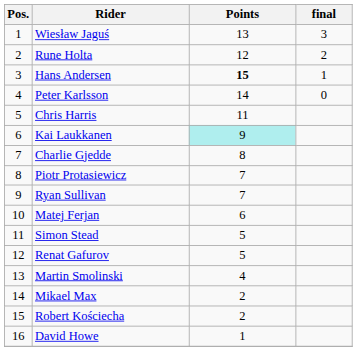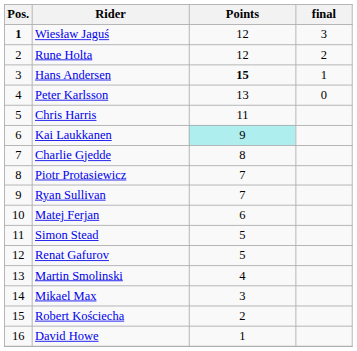 <table class=wikitable style="font-size:93%; text-align:center;">
 <tr>
 <th width=25px>Pos.</th>
 <th width=180px>Rider</th>
 <th width=120px>Points</th>
 <th width=60px>final</th>
 </tr>
 <tr>
-<td>1</td>
+<td><strong>1</strong></td>
 <td style="text-align:left;"> <a href='#'>Wiesław Jaguś</a></td>
-<td>13</td>
+<td>12</td>
 <td>3</td>
 </tr>
 <tr>
 <td>2</td>
 <td style="text-align:left;"> <a href='#'>Rune Holta</a></td>
 <td>12</td>
 <td>2</td>
 </tr>
 <tr>
 <td>3</td>
 <td style="text-align:left;"> <a href='#'>Hans Andersen</a></td>
 <td><strong>15</strong></td>
 <td>1</td>
 </tr>
 <tr>
 <td>4</td>
 <td style="text-align:left;"> <a href='#'>Peter Karlsson</a></td>
-<td>14</td>
+<td>13</td>
 <td>0</td>
 </tr>
 <tr>
 <td>5</td>
 <td style="text-align:left;"> <a href='#'>Chris Harris</a></td>
 <td>11</td>
 <td></td>
 </tr>
 <tr>
 <td>6</td>
 <td style="text-align:left;"> <a href='#'>Kai Laukkanen</a></td>
 <td style="background: paleturquoise;">9</td>
 <td></td>
 </tr>
 <tr>
 <td>7</td>
 <td style="text-align:left;"> <a href='#'>Charlie Gjedde</a></td>
 <td>8</td>
 <td></td>
 </tr>
 <tr>
 <td>8</td>
 <td style="text-align:left;"> <a href='#'>Piotr Protasiewicz</a></td>
 <td>7</td>
 <td></td>
 </tr>
 <tr>
 <td>9</td>
 <td style="text-align:left;"> <a href='#'>Ryan Sullivan</a></td>
 <td>7</td>
 <td></td>
 </tr>
 <tr>
 <td>10</td>
 <td style="text-align:left;"> <a href='#'>Matej Ferjan</a></td>
 <td>6</td>
 <td></td>
 </tr>
 <tr>
 <td>11</td>
 <td style="text-align:left;"> <a href='#'>Simon Stead</a></td>
 <td>5</td>
 <td></td>
 </tr>
 <tr>
 <td>12</td>
 <td style="text-align:left;"> <a href='#'>Renat Gafurov</a></td>
 <td>5</td>
 <td></td>
 </tr>
 <tr>
 <td>13</td>
 <td style="text-align:left;"> <a href='#'>Martin Smolinski</a></td>
 <td>4</td>
 <td></td>
 </tr>
 <tr>
 <td>14</td>
 <td style="text-align:left;"> <a href='#'>Mikael Max</a></td>
-<td>2</td>
+<td>3</td>
 <td></td>
 </tr>
 <tr>
 <td>15</td>
 <td style="text-align:left;"> <a href='#'>Robert Kościecha</a></td>
 <td>2</td>
 <td></td>
 </tr>
 <tr>
 <td>16</td>
 <td style="text-align:left;"> <a href='#'>David Howe</a></td>
 <td>1</td>
 <td></td>
 </tr>
 <tr>
 </tr>
 </table>
